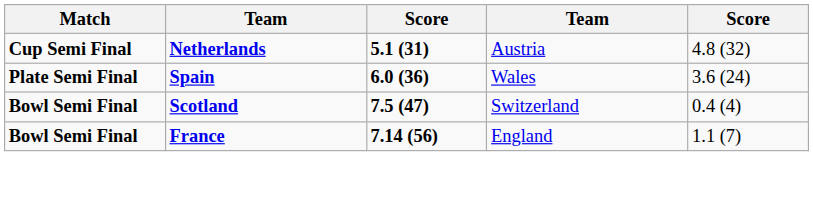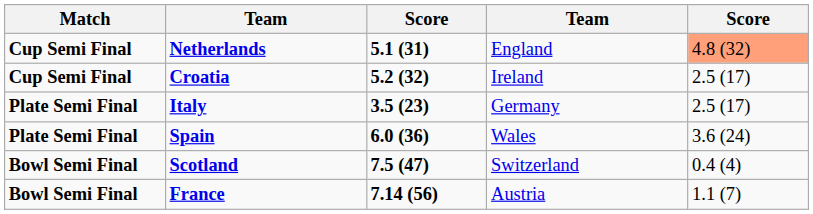 <table class="wikitable" width=700>
 <tr>
 <th width=12%>Match</th>
 <th width=15%>Team</th>
 <th width=9%>Score</th>
 <th width=15%>Team</th>
 <th width=9%>Score</th>
 </tr>
 <tr style="vertical-align: top;">
 <td><strong>Cup Semi Final</strong></td>
 <td> <strong><a href='#'>Netherlands</a></strong></td>
 <td><strong>5.1 (31)</strong></td>
-<td> <a href='#'>Austria</a></td>
-<td>4.8 (32)</td>
+<td> <a href='#'>England</a></td>
+<td style="background: lightsalmon;">4.8 (32)</td>
+</tr>
+<tr>
+<td><strong>Cup Semi Final</strong></td>
+<td> <strong><a href='#'>Croatia</a></strong></td>
+<td><strong>5.2 (32)</strong></td>
+<td> <a href='#'>Ireland</a></td>
+<td>2.5 (17)</td>
+</tr>
+<tr>
+<td><strong>Plate Semi Final</strong></td>
+<td> <strong><a href='#'>Italy</a></strong></td>
+<td><strong>3.5 (23)</strong></td>
+<td> <a href='#'>Germany</a></td>
+<td>2.5 (17)</td>
 </tr>
 <tr>
 <td><strong>Plate Semi Final</strong></td>
 <td> <strong><a href='#'>Spain</a></strong></td>
 <td><strong>6.0 (36)</strong></td>
 <td> <a href='#'>Wales</a></td>
 <td>3.6 (24)</td>
 </tr>
 <tr>
 <td><strong>Bowl Semi Final</strong></td>
 <td> <strong><a href='#'>Scotland</a></strong></td>
 <td><strong>7.5 (47)</strong></td>
 <td> <a href='#'>Switzerland</a></td>
 <td>0.4 (4)</td>
 </tr>
 <tr>
 <td><strong>Bowl Semi Final</strong></td>
 <td> <strong><a href='#'>France</a></strong></td>
 <td><strong>7.14 (56)</strong></td>
-<td> <a href='#'>England</a></td>
+<td> <a href='#'>Austria</a></td>
 <td>1.1 (7)</td>
 </tr>
 </table>
